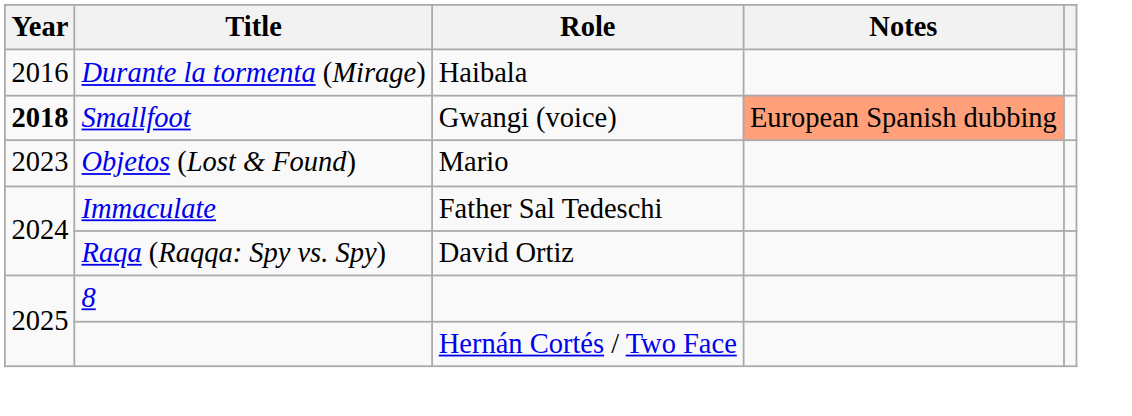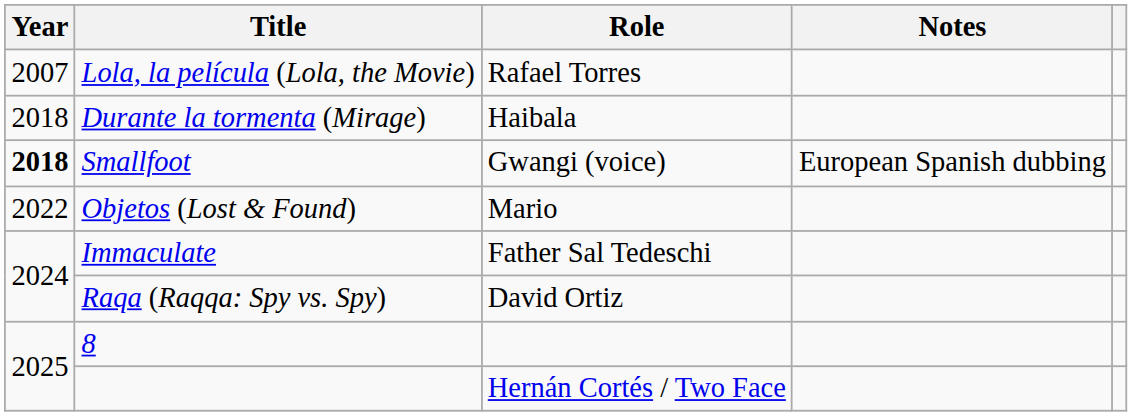 <table class="wikitable sortable">
 <tr>
 <th>Year</th>
 <th>Title</th>
 <th>Role</th>
 <th class="unsortable">Notes</th>
 <th class="unsortable"></th>
 </tr>
 <tr>
-<td>2016</td>
+<td>2007</td>
+<td><em><a href='#'>Lola, la película</a></em> (<em>Lola, the Movie</em>)</td>
+<td>Rafael Torres</td>
+<td></td>
+<td align = "center"></td>
+</tr>
+<tr>
+<td>2018</td>
 <td><em><a href='#'>Durante la tormenta</a></em> (<em>Mirage</em>)</td>
 <td>Haibala</td>
 <td></td>
 <td align = "center"></td>
 </tr>
 <tr>
 <td><strong>2018</strong></td>
 <td><em><a href='#'>Smallfoot</a></em></td>
 <td>Gwangi (voice)</td>
-<td style="background: lightsalmon;">European Spanish dubbing</td>
+<td>European Spanish dubbing</td>
 <td align = "center"></td>
 </tr>
 <tr>
-<td>2023</td>
+<td>2022</td>
 <td><em><a href='#'>Objetos</a></em> (<em>Lost & Found</em>)</td>
 <td>Mario</td>
 <td></td>
 <td align = "center"></td>
 </tr>
 <tr>
 <td rowspan = "2">2024</td>
 <td><em><a href='#'>Immaculate</a></em></td>
 <td>Father Sal Tedeschi</td>
 <td></td>
 <td></td>
 </tr>
 <tr>
 <td><em><a href='#'>Raqa</a></em> (<em>Raqqa: Spy vs. Spy</em>)</td>
 <td>David Ortiz</td>
 <td></td>
 <td></td>
 </tr>
 <tr>
 <td rowspan = "2">2025</td>
 <td><em><a href='#'>8</a></em></td>
 <td></td>
 <td></td>
 <td></td>
 </tr>
 <tr>
 <td></td>
 <td><a href='#'>Hernán Cortés</a> / <a href='#'>Two Face</a></td>
 <td></td>
 <td></td>
 </tr>
 </table>
